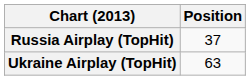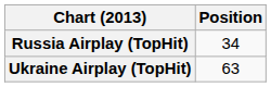 <table class="wikitable sortable plainrowheaders" style="text-align:center;">
 <tr>
 <th scope="col">Chart (2013)</th>
 <th scope="col">Position</th>
 </tr>
 <tr>
 <th scope="row">Russia Airplay (TopHit)</th>
-<td>37</td>
+<td>34</td>
 </tr>
 <tr>
 <th scope="row">Ukraine Airplay (TopHit)</th>
 <td>63</td>
 </tr>
 </table>
